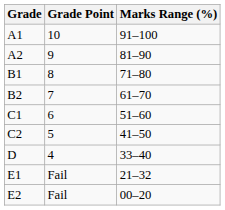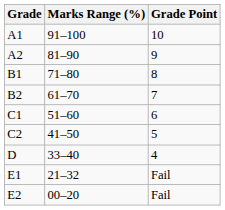 <table class="wikitable">
 <tr>
 <th>Grade</th>
+<th>Marks Range (%)</th>
 <th>Grade Point</th>
-<th>Marks Range (%)</th>
 </tr>
 <tr>
 <td>A1</td>
+<td>91–100</td>
 <td>10</td>
-<td>91–100</td>
 </tr>
 <tr>
 <td>A2</td>
+<td>81–90</td>
 <td>9</td>
-<td>81–90</td>
 </tr>
 <tr>
 <td>B1</td>
+<td>71–80</td>
 <td>8</td>
-<td>71–80</td>
 </tr>
 <tr>
 <td>B2</td>
+<td>61–70</td>
 <td>7</td>
-<td>61–70</td>
 </tr>
 <tr>
 <td>C1</td>
+<td>51–60</td>
 <td>6</td>
-<td>51–60</td>
 </tr>
 <tr>
 <td>C2</td>
+<td>41–50</td>
 <td>5</td>
-<td>41–50</td>
 </tr>
 <tr>
 <td>D</td>
+<td>33–40</td>
 <td>4</td>
-<td>33–40</td>
 </tr>
 <tr>
 <td>E1</td>
+<td>21–32</td>
 <td>Fail</td>
-<td>21–32</td>
 </tr>
 <tr>
 <td>E2</td>
+<td>00–20</td>
 <td>Fail</td>
-<td>00–20</td>
 </tr>
 </table>
